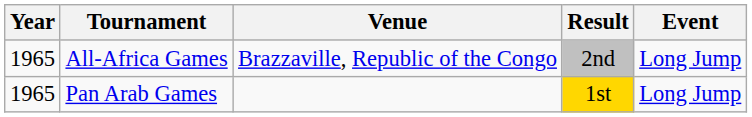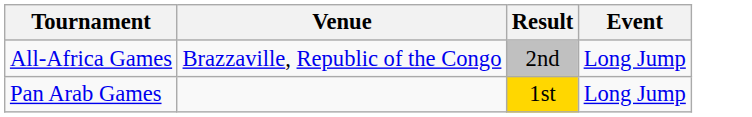 <table class=wikitable>
 <tr>
-<th>Year</th>
 <th>Tournament</th>
 <th>Venue</th>
 <th>Result</th>
 <th>Event</th>
 </tr>
 <tr>
-<td>1965</td>
 <td><a href='#'>All-Africa Games</a></td>
 <td><a href='#'>Brazzaville</a>, <a href='#'>Republic of the Congo</a></td>
 <td style="background:silver; text-align:center;">2nd</td>
 <td><a href='#'>Long Jump</a></td>
 </tr>
 <tr>
-<td>1965</td>
 <td><a href='#'>Pan Arab Games</a></td>
 <td></td>
 <td style="background:gold; text-align:center;">1st</td>
 <td><a href='#'>Long Jump</a></td>
 </tr>
 </table>
